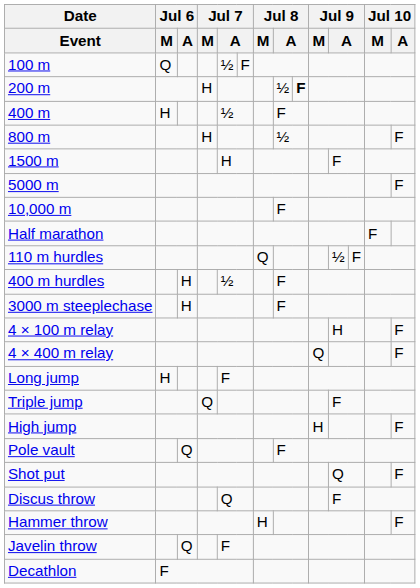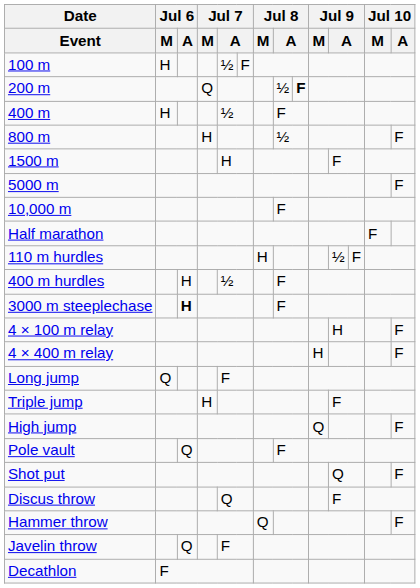 <table class="wikitable athletics-schedule">
 <tr>
 <th>Date</th>
 <th colspan="2">Jul 6</th>
 <th colspan="3">Jul 7</th>
 <th colspan="3">Jul 8</th>
 <th colspan="3">Jul 9</th>
 <th colspan="2">Jul 10</th>
 </tr>
 <tr>
 <th>Event</th>
 <th>M</th>
 <th>A</th>
 <th>M</th>
 <th colspan="2">A</th>
 <th>M</th>
 <th colspan="2">A</th>
 <th>M</th>
 <th colspan="2">A</th>
 <th>M</th>
 <th>A</th>
 </tr>
 <tr>
 <td class="event"><a href='#'>100 m</a></td>
-<td class="qualifiers">Q</td>
+<td class="heats">H</td>
 <td></td>
 <td></td>
 <td class="semifinals">½</td>
 <td class="final">F</td>
 <td colspan="3"></td>
 <td colspan="3"></td>
 <td colspan="2"></td>
 </tr>
 <tr>
 <td class="event"><a href='#'>200 m</a></td>
 <td colspan="2"></td>
-<td class="heats">H</td>
+<td class="qualifiers">Q</td>
 <td colspan="2"></td>
 <td></td>
 <td class="semifinals">½</td>
 <td class="final"><strong>F</strong></td>
 <td colspan="3"></td>
 <td colspan="2"></td>
 </tr>
 <tr>
 <td class="event"><a href='#'>400 m</a></td>
 <td class="heats">H</td>
 <td></td>
 <td></td>
 <td class="semifinals" colspan="2">½</td>
 <td></td>
 <td class="final" colspan=2>F</td>
 <td colspan="3"></td>
 <td colspan="2"></td>
 </tr>
 <tr>
 <td class="event"><a href='#'>800 m</a></td>
 <td colspan="2"></td>
 <td class="heats">H</td>
 <td colspan="2"></td>
 <td></td>
 <td class="semifinals" colspan="2">½</td>
 <td colspan="3"></td>
 <td></td>
 <td class="final">F</td>
 </tr>
 <tr>
 <td class="event"><a href='#'>1500 m</a></td>
 <td colspan="2"></td>
 <td></td>
 <td class="heats" colspan="2">H</td>
 <td colspan="3"></td>
 <td></td>
 <td colspan="2" class="final">F</td>
 <td colspan="2"></td>
 </tr>
 <tr>
 <td class="event"><a href='#'>5000 m</a></td>
 <td colspan="2"></td>
 <td colspan="3"></td>
 <td colspan="3"></td>
 <td colspan="3"></td>
 <td></td>
 <td class="final">F</td>
 </tr>
 <tr>
 <td class="event"><a href='#'>10,000 m</a></td>
 <td colspan="2"></td>
 <td colspan="3"></td>
 <td></td>
 <td colspan="2" class="final">F</td>
 <td colspan="3"></td>
 <td colspan="2"></td>
 </tr>
 <tr>
 <td class="event"><a href='#'>Half marathon</a></td>
 <td colspan="2"></td>
 <td colspan="3"></td>
 <td colspan="3"></td>
 <td colspan="3"></td>
 <td class="final">F</td>
 <td></td>
 </tr>
 <tr>
 <td class="event"><a href='#'>110 m hurdles</a></td>
 <td colspan="2"></td>
 <td colspan="3"></td>
-<td class="qualifiers">Q</td>
+<td class="heats">H</td>
 <td colspan="2"></td>
 <td></td>
 <td class="semifinals">½</td>
 <td class="final">F</td>
 <td colspan="2"></td>
 </tr>
 <tr>
 <td class="event"><a href='#'>400 m hurdles</a></td>
 <td></td>
 <td class="heats">H</td>
 <td></td>
 <td class="semifinals" colspan="2">½</td>
 <td></td>
 <td colspan="2" class="final">F</td>
 <td colspan="3"></td>
 <td colspan="2"></td>
 </tr>
 <tr>
 <td class="event"><a href='#'>3000 m steeplechase</a></td>
 <td></td>
-<td class="heats">H</td>
+<td class="heats"><strong>H</strong></td>
 <td colspan="3"></td>
 <td></td>
 <td class="final" colspan="2">F</td>
 <td colspan="3"></td>
 <td colspan="2"></td>
 </tr>
 <tr>
 <td class="event"><a href='#'>4 × 100 m relay</a></td>
 <td colspan="2"></td>
 <td colspan="3"></td>
 <td colspan="3"></td>
 <td></td>
 <td colspan="2" class="heats">H</td>
 <td></td>
 <td class="final">F</td>
 </tr>
 <tr>
 <td class="event"><a href='#'>4 × 400 m relay</a></td>
 <td colspan="2"></td>
 <td colspan="3"></td>
 <td colspan="3"></td>
-<td class="qualifiers">Q</td>
+<td class="heats">H</td>
 <td colspan="2"></td>
 <td></td>
 <td class="final">F</td>
 </tr>
 <tr>
 <td class="event"><a href='#'>Long jump</a></td>
-<td class="heats">H</td>
+<td class="qualifiers">Q</td>
 <td></td>
 <td></td>
 <td colspan="2" class="final">F</td>
 <td colspan="3"></td>
 <td colspan="3"></td>
 <td colspan="2"></td>
 </tr>
 <tr>
 <td class="event"><a href='#'>Triple jump</a></td>
 <td colspan="2"></td>
-<td class="qualifiers">Q</td>
+<td class="heats">H</td>
 <td colspan="2"></td>
 <td colspan="3"></td>
 <td></td>
 <td class="final" colspan="2">F</td>
 <td colspan="2"></td>
 </tr>
 <tr>
 <td class="event"><a href='#'>High jump</a></td>
 <td colspan="2"></td>
 <td colspan="3"></td>
 <td colspan="3"></td>
-<td class="heats">H</td>
+<td class="qualifiers">Q</td>
 <td colspan="2"></td>
 <td></td>
 <td class="final">F</td>
 </tr>
 <tr>
 <td class="event"><a href='#'>Pole vault</a></td>
 <td></td>
 <td class="qualifiers">Q</td>
 <td colspan="3"></td>
 <td></td>
 <td colspan="2" class="final">F</td>
 <td colspan="3"></td>
 <td colspan="2"></td>
 </tr>
 <tr>
 <td class="event"><a href='#'>Shot put</a></td>
 <td colspan="2"></td>
 <td colspan="3"></td>
 <td colspan="3"></td>
 <td></td>
 <td colspan="2" class="qualifiers">Q</td>
 <td></td>
 <td class="final">F</td>
 </tr>
 <tr>
 <td class="event"><a href='#'>Discus throw</a></td>
 <td colspan="2"></td>
 <td></td>
 <td colspan="2" class="qualifiers">Q</td>
 <td colspan="3"></td>
 <td></td>
 <td colspan="2" class="final">F</td>
 <td colspan="2"></td>
 </tr>
 <tr>
 <td class="event"><a href='#'>Hammer throw</a></td>
 <td colspan="2"></td>
 <td colspan="3"></td>
-<td class="heats">H</td>
+<td class="qualifiers">Q</td>
 <td colspan="2"></td>
 <td colspan="3"></td>
 <td></td>
 <td class="final">F</td>
 </tr>
 <tr>
 <td class="event"><a href='#'>Javelin throw</a></td>
 <td></td>
 <td class="qualifiers">Q</td>
 <td></td>
 <td colspan="2" class="final">F</td>
 <td colspan="3"></td>
 <td colspan="3"></td>
 <td colspan="2"></td>
 </tr>
 <tr>
 <td class="event"><a href='#'>Decathlon</a></td>
 <td class="final" colspan="5">F</td>
 <td colspan="3"></td>
 <td colspan="3"></td>
 <td colspan="2"></td>
 </tr>
 </table>
